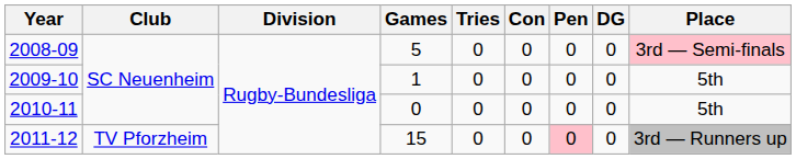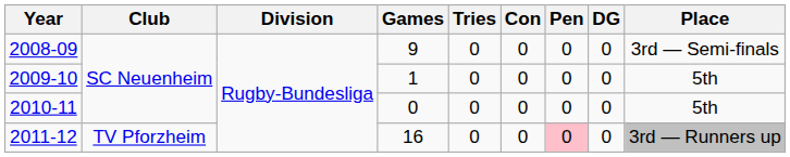 <table class="wikitable">
 <tr>
 <th>Year</th>
 <th>Club</th>
 <th>Division</th>
 <th>Games</th>
 <th>Tries</th>
 <th>Con</th>
 <th>Pen</th>
 <th>DG</th>
 <th>Place</th>
 </tr>
 <tr align="center">
 <td><a href='#'>2008-09</a></td>
 <td rowspan=3><a href='#'>SC Neuenheim</a></td>
 <td rowspan=4><a href='#'>Rugby-Bundesliga</a></td>
-<td>5</td>
+<td>9</td>
 <td>0</td>
 <td>0</td>
 <td>0</td>
 <td>0</td>
-<td style="background: pink;">3rd — Semi-finals</td>
+<td>3rd — Semi-finals</td>
 </tr>
 <tr align="center">
 <td><a href='#'>2009-10</a></td>
 <td>1</td>
 <td>0</td>
 <td>0</td>
 <td>0</td>
 <td>0</td>
 <td>5th</td>
 </tr>
 <tr align="center">
 <td><a href='#'>2010-11</a></td>
 <td>0</td>
 <td>0</td>
 <td>0</td>
 <td>0</td>
 <td>0</td>
 <td>5th</td>
 </tr>
 <tr align="center">
 <td><a href='#'>2011-12</a></td>
 <td><a href='#'>TV Pforzheim</a></td>
-<td>15</td>
+<td>16</td>
 <td>0</td>
 <td>0</td>
 <td style="background: pink;">0</td>
 <td>0</td>
 <td bgcolor=silver>3rd — Runners up</td>
 </tr>
 </table>
